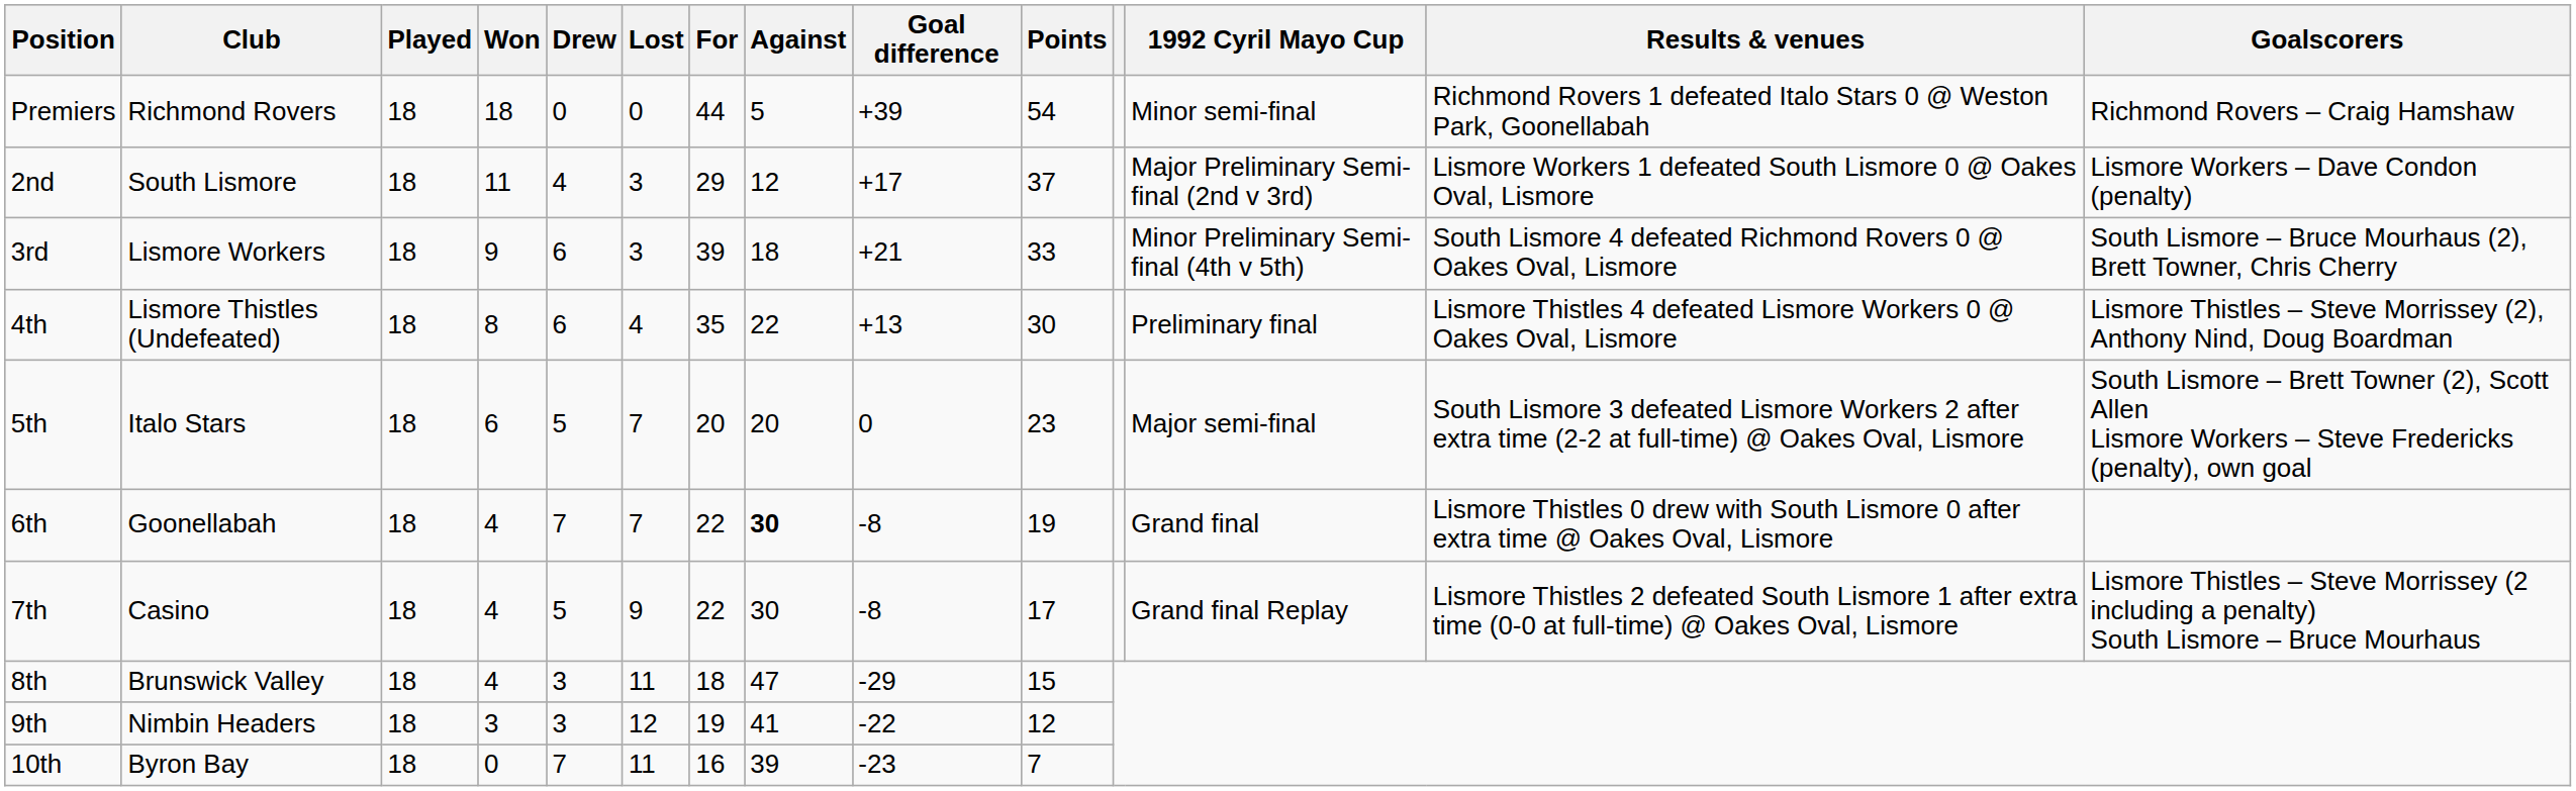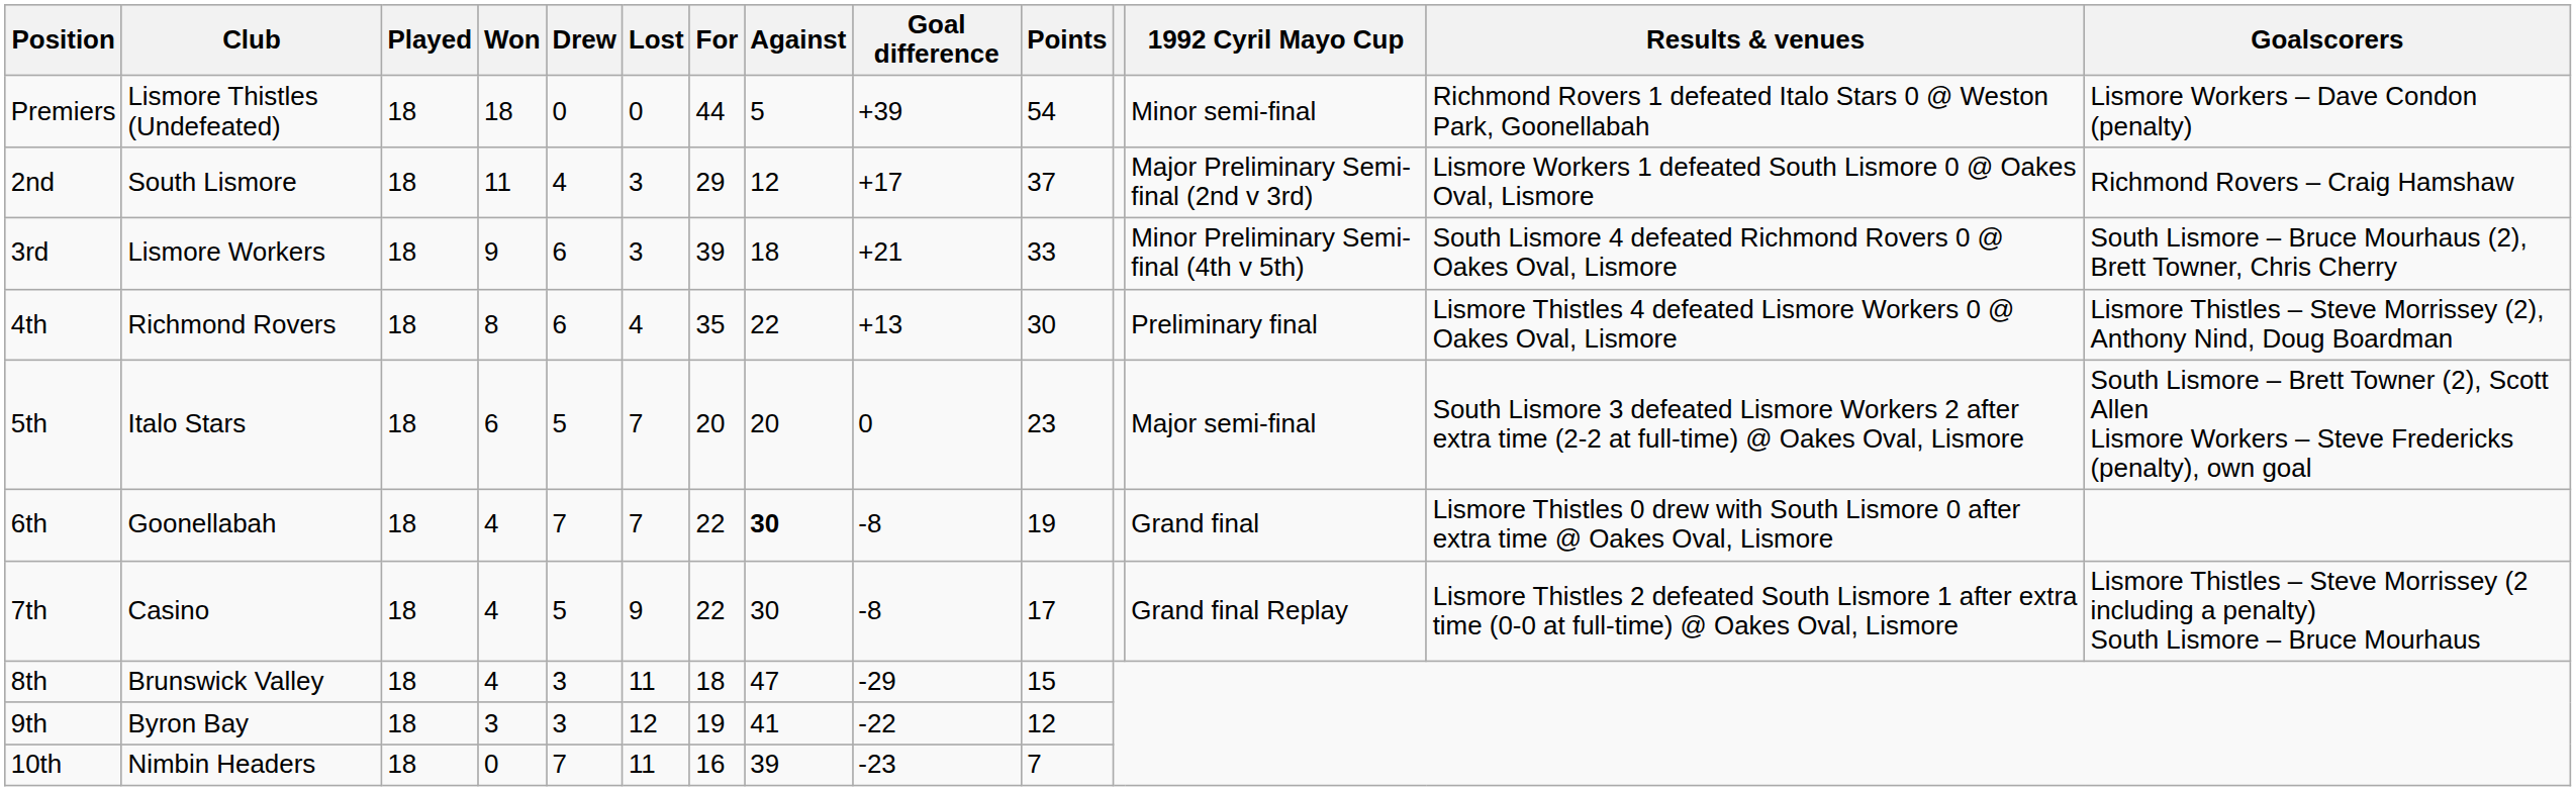 <table class="wikitable">
 <tr>
 <th>Position</th>
 <th>Club</th>
 <th>Played</th>
 <th>Won</th>
 <th>Drew</th>
 <th>Lost</th>
 <th>For</th>
 <th>Against</th>
 <th>Goal difference</th>
 <th>Points</th>
 <th></th>
 <th>1992 Cyril Mayo Cup</th>
 <th>Results & venues</th>
 <th>Goalscorers</th>
 </tr>
 <tr>
 <td>Premiers</td>
-<td>Richmond Rovers</td>
+<td>Lismore Thistles (Undefeated)</td>
 <td>18</td>
 <td>18</td>
 <td>0</td>
 <td>0</td>
 <td>44</td>
 <td>5</td>
 <td>+39</td>
 <td>54</td>
 <td></td>
 <td>Minor semi-final</td>
 <td>Richmond Rovers 1 defeated Italo Stars 0 @ Weston Park, Goonellabah</td>
-<td>Richmond Rovers – Craig Hamshaw</td>
+<td>Lismore Workers – Dave Condon (penalty)</td>
 </tr>
 <tr>
 <td>2nd</td>
 <td>South Lismore</td>
 <td>18</td>
 <td>11</td>
 <td>4</td>
 <td>3</td>
 <td>29</td>
 <td>12</td>
 <td>+17</td>
 <td>37</td>
 <td></td>
 <td>Major Preliminary Semi-final (2nd v 3rd)</td>
 <td>Lismore Workers 1 defeated South Lismore 0 @ Oakes Oval, Lismore</td>
-<td>Lismore Workers – Dave Condon (penalty)</td>
+<td>Richmond Rovers – Craig Hamshaw</td>
 </tr>
 <tr>
 <td>3rd</td>
 <td>Lismore Workers</td>
 <td>18</td>
 <td>9</td>
 <td>6</td>
 <td>3</td>
 <td>39</td>
 <td>18</td>
 <td>+21</td>
 <td>33</td>
 <td></td>
 <td>Minor Preliminary Semi-final (4th v 5th)</td>
 <td>South Lismore 4 defeated Richmond Rovers 0 @ Oakes Oval, Lismore</td>
 <td>South Lismore – Bruce Mourhaus (2), Brett Towner, Chris Cherry</td>
 </tr>
 <tr>
 <td>4th</td>
-<td>Lismore Thistles (Undefeated)</td>
+<td>Richmond Rovers</td>
 <td>18</td>
 <td>8</td>
 <td>6</td>
 <td>4</td>
 <td>35</td>
 <td>22</td>
 <td>+13</td>
 <td>30</td>
 <td></td>
 <td>Preliminary final</td>
 <td>Lismore Thistles 4 defeated Lismore Workers 0 @ Oakes Oval, Lismore</td>
 <td>Lismore Thistles – Steve Morrissey (2), Anthony Nind, Doug Boardman</td>
 </tr>
 <tr>
 <td>5th</td>
 <td>Italo Stars</td>
 <td>18</td>
 <td>6</td>
 <td>5</td>
 <td>7</td>
 <td>20</td>
 <td>20</td>
 <td>0</td>
 <td>23</td>
 <td></td>
 <td>Major semi-final</td>
 <td>South Lismore 3 defeated Lismore Workers 2 after extra time (2-2 at full-time) @ Oakes Oval, Lismore</td>
 <td>South Lismore – Brett Towner (2), Scott Allen<br>Lismore Workers – Steve Fredericks (penalty), own goal</td>
 </tr>
 <tr>
 <td>6th</td>
 <td>Goonellabah</td>
 <td>18</td>
 <td>4</td>
 <td>7</td>
 <td>7</td>
 <td>22</td>
 <td><strong>30</strong></td>
 <td>-8</td>
 <td>19</td>
 <td></td>
 <td>Grand final</td>
 <td>Lismore Thistles 0 drew with South Lismore 0 after extra time @ Oakes Oval, Lismore</td>
 <td></td>
 </tr>
 <tr>
 <td>7th</td>
 <td>Casino</td>
 <td>18</td>
 <td>4</td>
 <td>5</td>
 <td>9</td>
 <td>22</td>
 <td>30</td>
 <td>-8</td>
 <td>17</td>
 <td></td>
 <td>Grand final Replay</td>
 <td>Lismore Thistles 2 defeated South Lismore 1 after extra time (0-0 at full-time) @ Oakes Oval, Lismore</td>
 <td>Lismore Thistles – Steve Morrissey (2 including a penalty)<br>South Lismore – Bruce Mourhaus</td>
 </tr>
 <tr>
 <td>8th</td>
 <td>Brunswick Valley</td>
 <td>18</td>
 <td>4</td>
 <td>3</td>
 <td>11</td>
 <td>18</td>
 <td>47</td>
 <td>-29</td>
 <td>15</td>
 </tr>
 <tr>
 <td>9th</td>
-<td>Nimbin Headers</td>
+<td>Byron Bay</td>
 <td>18</td>
 <td>3</td>
 <td>3</td>
 <td>12</td>
 <td>19</td>
 <td>41</td>
 <td>-22</td>
 <td>12</td>
 </tr>
 <tr>
 <td>10th</td>
-<td>Byron Bay</td>
+<td>Nimbin Headers</td>
 <td>18</td>
 <td>0</td>
 <td>7</td>
 <td>11</td>
 <td>16</td>
 <td>39</td>
 <td>-23</td>
 <td>7</td>
 </tr>
 </table>
